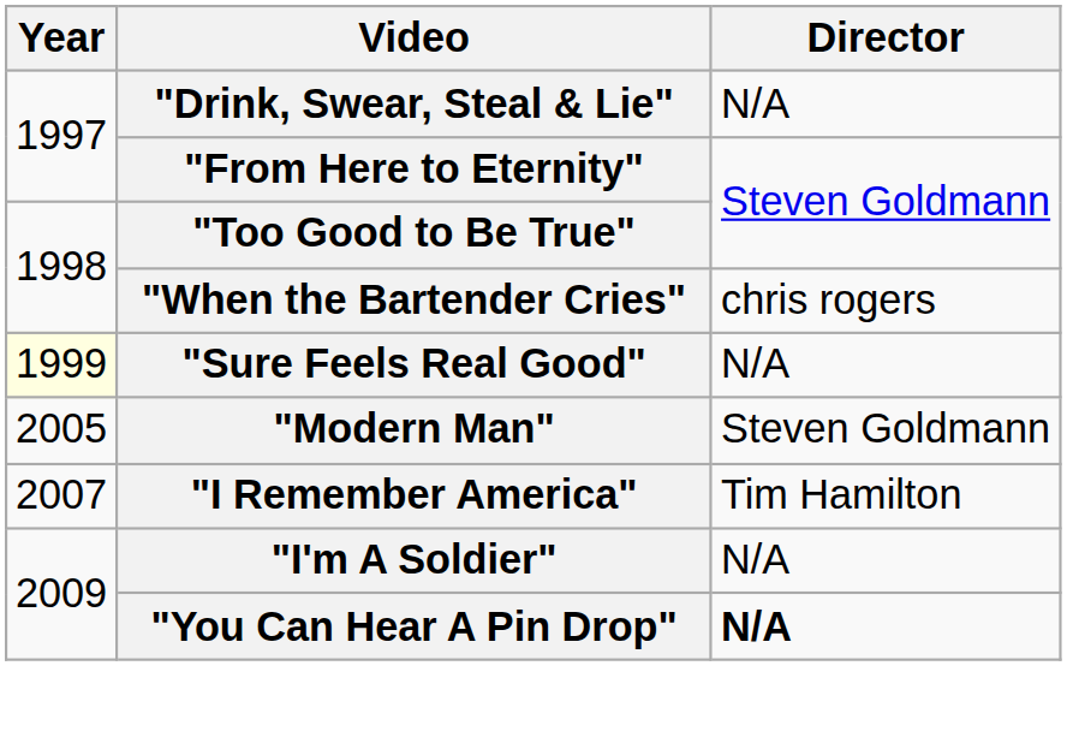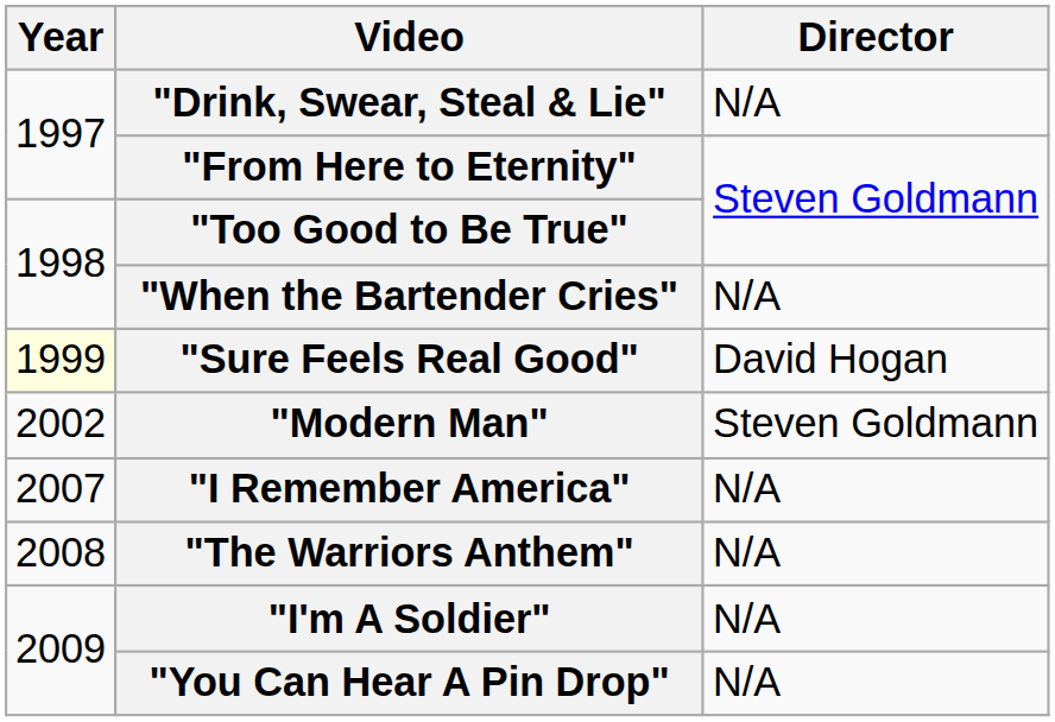 <table class="wikitable plainrowheaders">
 <tr>
 <th>Year</th>
 <th style="width:14em;">Video</th>
 <th>Director</th>
 </tr>
 <tr>
 <td rowspan="2">1997</td>
 <th scope="row">"Drink, Swear, Steal & Lie"</th>
 <td>N/A</td>
 </tr>
 <tr>
 <th scope="row">"From Here to Eternity"</th>
 <td rowspan="2"><a href='#'>Steven Goldmann</a></td>
 </tr>
 <tr>
 <td rowspan="2">1998</td>
 <th scope="row">"Too Good to Be True"</th>
 </tr>
 <tr>
 <th scope="row">"When the Bartender Cries"</th>
-<td>chris rogers</td>
+<td>N/A</td>
 </tr>
 <tr>
 <td style="background: lightyellow;">1999</td>
 <th scope="row">"Sure Feels Real Good"</th>
-<td>N/A</td>
+<td>David Hogan</td>
 </tr>
 <tr>
-<td>2005</td>
+<td>2002</td>
 <th scope="row">"Modern Man"</th>
 <td>Steven Goldmann</td>
 </tr>
 <tr>
 <td>2007</td>
 <th scope="row">"I Remember America"</th>
-<td>Tim Hamilton</td>
+<td>N/A</td>
+</tr>
+<tr>
+<td>2008</td>
+<th scope="row">"The Warriors Anthem"</th>
+<td>N/A</td>
 </tr>
 <tr>
 <td rowspan="2">2009</td>
 <th scope="row">"I'm A Soldier"</th>
 <td>N/A</td>
 </tr>
 <tr>
 <th scope="row">"You Can Hear A Pin Drop"</th>
-<td><strong>N/A</strong></td>
+<td>N/A</td>
 </tr>
 </table>
